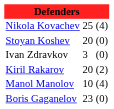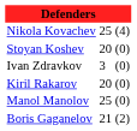 <table class="toccolours" border="0" cellpadding="2" cellspacing="0" align="left" style="margin:0.5em;">
 <tr>
 <th colspan="4" align="center" bgcolor="#FF2020"><span>Defenders</span></th>
 </tr>
 <tr>
 <td> <a href='#'>Nikola Kovachev</a></td>
 <td>25</td>
 <td>(4)</td>
 </tr>
 <tr>
 <td> <a href='#'>Stoyan Koshev</a></td>
 <td>20</td>
 <td>(0)</td>
 </tr>
 <tr>
 <td> Ivan Zdravkov</td>
 <td>3</td>
 <td>(0)</td>
 </tr>
 <tr>
 <td> <a href='#'>Kiril Rakarov</a></td>
 <td>20</td>
-<td>(2)</td>
+<td>(0)</td>
 </tr>
 <tr>
 <td> <a href='#'>Manol Manolov</a></td>
-<td>10</td>
-<td>(4)</td>
+<td>25</td>
+<td>(0)</td>
 </tr>
 <tr>
 <td> <a href='#'>Boris Gaganelov</a></td>
-<td>23</td>
-<td>(0)</td>
+<td>21</td>
+<td>(2)</td>
 </tr>
 <tr>
 </tr>
 </table>
